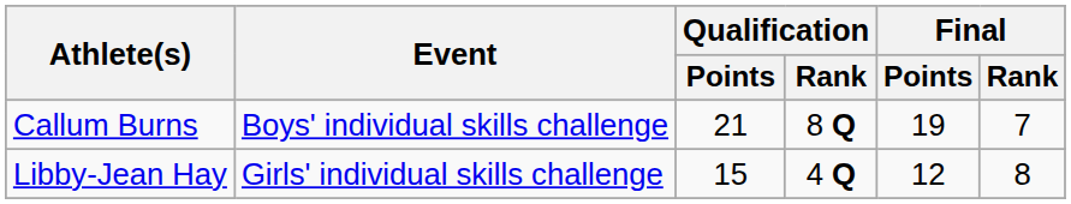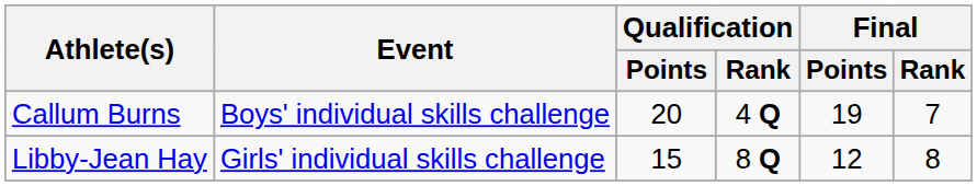 <table class="wikitable" style="font-size:90%">
 <tr>
 <th rowspan="2">Athlete(s)</th>
 <th rowspan="2">Event</th>
 <th colspan="2">Qualification</th>
 <th colspan="2">Final</th>
 </tr>
 <tr style="font-size:95%">
 <th>Points</th>
 <th>Rank</th>
 <th>Points</th>
 <th>Rank</th>
 </tr>
 <tr>
 <td><a href='#'>Callum Burns</a></td>
 <td><a href='#'>Boys' individual skills challenge</a></td>
-<td align="center">21</td>
-<td align="center">8 <strong>Q</strong></td>
+<td align="center">20</td>
+<td align="center">4 <strong>Q</strong></td>
 <td align="center">19</td>
 <td align="center">7</td>
 </tr>
 <tr>
 <td><a href='#'>Libby-Jean Hay</a></td>
 <td><a href='#'>Girls' individual skills challenge</a></td>
 <td align="center">15</td>
-<td align="center">4 <strong>Q</strong></td>
+<td align="center">8 <strong>Q</strong></td>
 <td align="center">12</td>
 <td align="center">8</td>
 </tr>
 </table>
